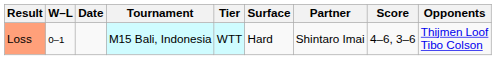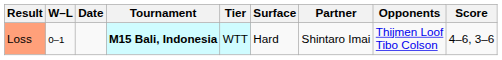 <table class="wikitable">
 <tr>
 <th>Result</th>
 <th class="unsortable">W–L</th>
 <th>Date</th>
 <th>Tournament</th>
 <th>Tier</th>
 <th>Surface</th>
 <th>Partner</th>
+<th>Opponents</th>
 <th class="unsortable">Score</th>
-<th>Opponents</th>
 </tr>
 <tr>
 <td bgcolor=ffa07a>Loss</td>
 <td><small>0–1</small></td>
 <td></td>
-<td style="background:#cffcff;">M15 Bali, Indonesia</td>
+<td style="background:#cffcff;"><strong>M15 Bali, Indonesia</strong></td>
 <td style="background:#cffcff;">WTT</td>
 <td>Hard</td>
 <td> Shintaro Imai</td>
+<td> <a href='#'>Thijmen Loof</a><br> <a href='#'>Tibo Colson</a></td>
 <td>4–6, 3–6</td>
-<td> <a href='#'>Thijmen Loof</a><br> <a href='#'>Tibo Colson</a></td>
 </tr>
 </table>
